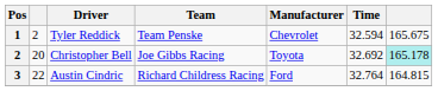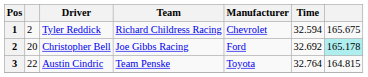 <table class="wikitable" style="font-size:95%">
 <tr>
 <th>Pos</th>
 <th></th>
 <th>Driver</th>
 <th>Team</th>
 <th>Manufacturer</th>
 <th>Time</th>
 <th></th>
 </tr>
 <tr>
 <th>1</th>
 <td>2</td>
 <td><a href='#'>Tyler Reddick</a></td>
-<td><a href='#'>Team Penske</a></td>
+<td><a href='#'>Richard Childress Racing</a></td>
 <td><a href='#'>Chevrolet</a></td>
 <td>32.594</td>
 <td>165.675</td>
 </tr>
 <tr>
 <th>2</th>
 <td>20</td>
 <td><a href='#'>Christopher Bell</a></td>
 <td><a href='#'>Joe Gibbs Racing</a></td>
-<td><a href='#'>Toyota</a></td>
+<td><a href='#'>Ford</a></td>
 <td>32.692</td>
 <td style="background: paleturquoise;">165.178</td>
 </tr>
 <tr>
 <th>3</th>
 <td>22</td>
 <td><a href='#'>Austin Cindric</a></td>
-<td><a href='#'>Richard Childress Racing</a></td>
-<td><a href='#'>Ford</a></td>
+<td><a href='#'>Team Penske</a></td>
+<td><a href='#'>Toyota</a></td>
 <td>32.764</td>
 <td>164.815</td>
 </tr>
 <tr>
 </tr>
 </table>
